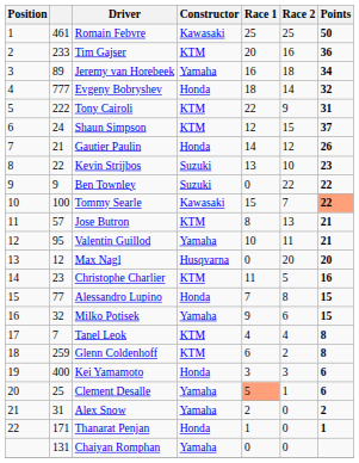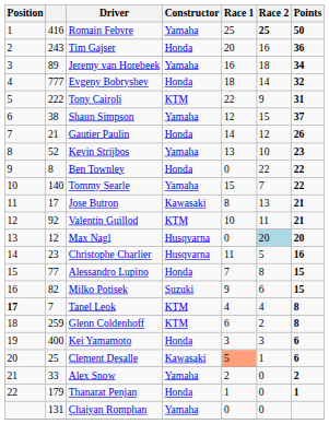 <table class="wikitable" style="font-size:95%;">
 <tr>
 <th>Position</th>
 <th></th>
 <th>Driver</th>
 <th>Constructor</th>
 <th>Race 1</th>
 <th>Race 2</th>
 <th>Points</th>
 </tr>
 <tr>
 <td>1</td>
-<td>461</td>
+<td>416</td>
 <td> <a href='#'>Romain Febvre</a></td>
-<td><a href='#'>Kawasaki</a></td>
+<td><a href='#'>Yamaha</a></td>
 <td>25</td>
-<td>25</td>
+<td><strong>25</strong></td>
 <td><strong>50</strong></td>
 </tr>
 <tr>
 <td>2</td>
-<td>233</td>
+<td>243</td>
 <td> <a href='#'>Tim Gajser</a></td>
-<td><a href='#'>KTM</a></td>
+<td><a href='#'>Honda</a></td>
 <td>20</td>
 <td>16</td>
 <td><strong>36</strong></td>
 </tr>
 <tr>
 <td>3</td>
 <td>89</td>
 <td> <a href='#'>Jeremy van Horebeek</a></td>
 <td><a href='#'>Yamaha</a></td>
 <td>16</td>
 <td>18</td>
 <td><strong>34</strong></td>
 </tr>
 <tr>
 <td>4</td>
 <td>777</td>
 <td> <a href='#'>Evgeny Bobryshev</a></td>
 <td><a href='#'>Honda</a></td>
 <td>18</td>
 <td>14</td>
 <td><strong>32</strong></td>
 </tr>
 <tr>
 <td>5</td>
 <td>222</td>
 <td> <a href='#'>Tony Cairoli</a></td>
 <td><a href='#'>KTM</a></td>
 <td>22</td>
 <td>9</td>
 <td><strong>31</strong></td>
 </tr>
 <tr>
 <td>6</td>
-<td>24</td>
+<td>38</td>
 <td> <a href='#'>Shaun Simpson</a></td>
-<td><a href='#'>KTM</a></td>
+<td><a href='#'>Yamaha</a></td>
 <td>12</td>
 <td>15</td>
 <td><strong>37</strong></td>
 </tr>
 <tr>
 <td>7</td>
 <td>21</td>
 <td> <a href='#'>Gautier Paulin</a></td>
 <td><a href='#'>Honda</a></td>
 <td>14</td>
 <td>12</td>
 <td><strong>26</strong></td>
 </tr>
 <tr>
 <td>8</td>
-<td>22</td>
+<td>52</td>
 <td> <a href='#'>Kevin Strijbos</a></td>
-<td><a href='#'>Suzuki</a></td>
+<td><a href='#'>Yamaha</a></td>
 <td>13</td>
 <td>10</td>
 <td><strong>23</strong></td>
 </tr>
 <tr>
 <td>9</td>
-<td>9</td>
+<td>8</td>
 <td> <a href='#'>Ben Townley</a></td>
-<td><a href='#'>Suzuki</a></td>
+<td><a href='#'>Honda</a></td>
 <td>0</td>
 <td>22</td>
 <td><strong>22</strong></td>
 </tr>
 <tr>
 <td>10</td>
-<td>100</td>
+<td>140</td>
 <td> <a href='#'>Tommy Searle</a></td>
-<td><a href='#'>Kawasaki</a></td>
+<td><a href='#'>Yamaha</a></td>
 <td>15</td>
 <td>7</td>
-<td style="background: lightsalmon;"><strong>22</strong></td>
+<td><strong>22</strong></td>
 </tr>
 <tr>
 <td>11</td>
-<td>57</td>
+<td>17</td>
 <td> <a href='#'>Jose Butron</a></td>
-<td><a href='#'>KTM</a></td>
+<td><a href='#'>Kawasaki</a></td>
 <td>8</td>
 <td>13</td>
 <td><strong>21</strong></td>
 </tr>
 <tr>
 <td>12</td>
-<td>95</td>
+<td>92</td>
 <td> <a href='#'>Valentin Guillod</a></td>
-<td><a href='#'>Yamaha</a></td>
+<td><a href='#'>KTM</a></td>
 <td>10</td>
 <td>11</td>
 <td><strong>21</strong></td>
 </tr>
 <tr>
 <td>13</td>
 <td>12</td>
 <td> <a href='#'>Max Nagl</a></td>
 <td><a href='#'>Husqvarna</a></td>
 <td>0</td>
-<td>20</td>
+<td style="background: lightblue;">20</td>
 <td><strong>20</strong></td>
 </tr>
 <tr>
 <td>14</td>
 <td>23</td>
 <td> <a href='#'>Christophe Charlier</a></td>
-<td><a href='#'>KTM</a></td>
+<td><a href='#'>Husqvarna</a></td>
 <td>11</td>
 <td>5</td>
 <td><strong>16</strong></td>
 </tr>
 <tr>
 <td>15</td>
 <td>77</td>
 <td> <a href='#'>Alessandro Lupino</a></td>
 <td><a href='#'>Honda</a></td>
 <td>7</td>
 <td>8</td>
 <td><strong>15</strong></td>
 </tr>
 <tr>
 <td>16</td>
-<td>32</td>
+<td>82</td>
 <td> <a href='#'>Milko Potisek</a></td>
-<td><a href='#'>Yamaha</a></td>
+<td><a href='#'>Suzuki</a></td>
 <td>9</td>
 <td>6</td>
 <td><strong>15</strong></td>
 </tr>
 <tr>
-<td>17</td>
+<td><strong>17</strong></td>
 <td>7</td>
 <td> <a href='#'>Tanel Leok</a></td>
 <td><a href='#'>KTM</a></td>
 <td>4</td>
 <td>4</td>
 <td><strong>8</strong></td>
 </tr>
 <tr>
 <td>18</td>
 <td>259</td>
 <td> <a href='#'>Glenn Coldenhoff</a></td>
 <td><a href='#'>KTM</a></td>
 <td>6</td>
 <td>2</td>
 <td><strong>8</strong></td>
 </tr>
 <tr>
 <td>19</td>
 <td>400</td>
 <td> <a href='#'>Kei Yamamoto</a></td>
 <td><a href='#'>Honda</a></td>
 <td>3</td>
 <td>3</td>
 <td><strong>6</strong></td>
 </tr>
 <tr>
 <td>20</td>
 <td>25</td>
 <td> <a href='#'>Clement Desalle</a></td>
-<td><a href='#'>Yamaha</a></td>
+<td><a href='#'>Kawasaki</a></td>
 <td style="background: lightsalmon;">5</td>
 <td>1</td>
 <td><strong>6</strong></td>
 </tr>
 <tr>
 <td>21</td>
-<td>31</td>
+<td>33</td>
 <td> <a href='#'>Alex Snow</a></td>
 <td><a href='#'>Yamaha</a></td>
 <td>2</td>
 <td>0</td>
 <td><strong>2</strong></td>
 </tr>
 <tr>
 <td>22</td>
-<td>171</td>
+<td>179</td>
 <td> <a href='#'>Thanarat Penjan</a></td>
 <td><a href='#'>Honda</a></td>
 <td>1</td>
 <td>0</td>
 <td><strong>1</strong></td>
 </tr>
 <tr>
 <td></td>
 <td>131</td>
 <td> <a href='#'>Chaiyan Romphan</a></td>
 <td><a href='#'>Yamaha</a></td>
 <td>0</td>
 <td>0</td>
 <td></td>
 </tr>
 <tr>
 </tr>
 </table>
